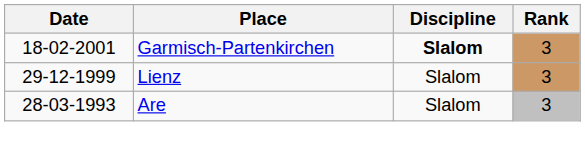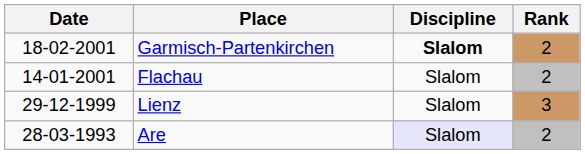 <table class="wikitable" width=40% style="font-size:100%; text-align:center;">
 <tr>
 <th>Date</th>
 <th>Place</th>
 <th>Discipline</th>
 <th>Rank</th>
 </tr>
 <tr>
 <td>18-02-2001</td>
 <td align=left> <a href='#'>Garmisch-Partenkirchen</a></td>
 <td><strong>Slalom</strong></td>
-<td bgcolor=cc9966>3</td>
+<td bgcolor=cc9966>2</td>
+</tr>
+<tr>
+<td>14-01-2001</td>
+<td align=left> <a href='#'>Flachau</a></td>
+<td>Slalom</td>
+<td bgcolor=silver>2</td>
 </tr>
 <tr>
 <td>29-12-1999</td>
 <td align=left> <a href='#'>Lienz</a></td>
 <td>Slalom</td>
 <td bgcolor=cc9966>3</td>
 </tr>
 <tr>
 <td>28-03-1993</td>
 <td align=left> <a href='#'>Are</a></td>
-<td>Slalom</td>
-<td bgcolor=silver>3</td>
+<td style="background: lavender;">Slalom</td>
+<td bgcolor=silver>2</td>
 </tr>
 </table>
